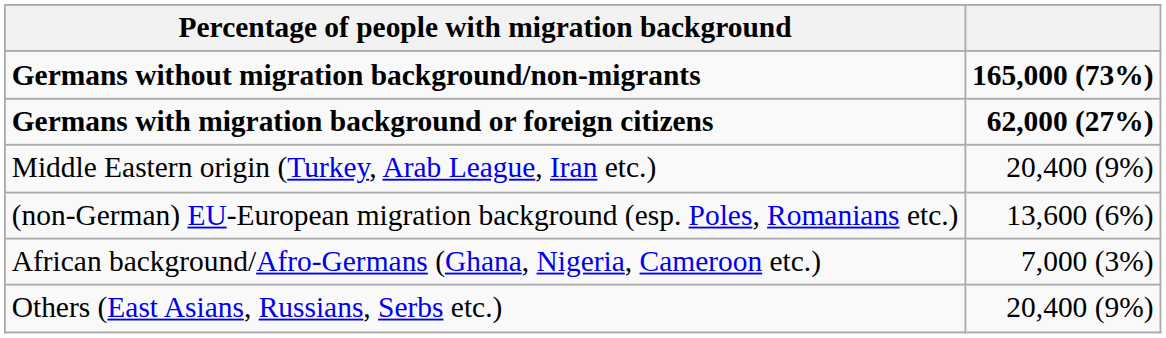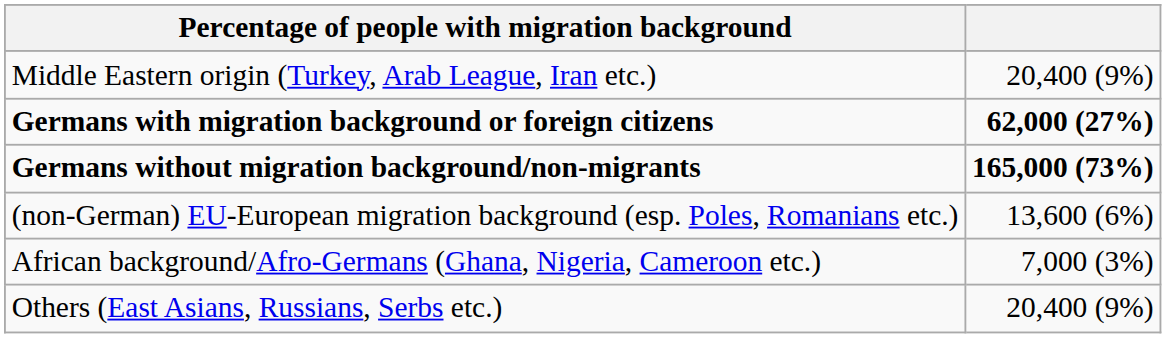 <table class="wikitable">
 <tr class="hintergrundfarbe6">
 <th>Percentage of people with migration background</th>
 <th></th>
 </tr>
 <tr>
-<td class="hintergrundfarbe5"><strong>Germans without migration background/non-migrants</strong></td>
-<td class="hintergrundfarbe5" style="text-align:right;"><strong>165,000 (73%)</strong></td>
+<td>Middle Eastern origin (<a href='#'>Turkey</a>, <a href='#'>Arab League</a>, <a href='#'>Iran</a> etc.)</td>
+<td style="text-align:right;">20,400 (9%)</td>
 </tr>
 <tr>
 <td class="hintergrundfarbe5"><strong>Germans with migration background or foreign citizens</strong></td>
 <td class="hintergrundfarbe5" style="text-align:right;"><strong>62,000 (27%)</strong></td>
 </tr>
 <tr>
-<td>Middle Eastern origin (<a href='#'>Turkey</a>, <a href='#'>Arab League</a>, <a href='#'>Iran</a> etc.)</td>
-<td style="text-align:right;">20,400 (9%)</td>
+<td class="hintergrundfarbe5"><strong>Germans without migration background/non-migrants</strong></td>
+<td class="hintergrundfarbe5" style="text-align:right;"><strong>165,000 (73%)</strong></td>
 </tr>
 <tr>
 <td>(non-German) <a href='#'>EU</a>-European migration background (esp. <a href='#'>Poles</a>, <a href='#'>Romanians</a> etc.)</td>
 <td style="text-align:right;">13,600 (6%)</td>
 </tr>
 <tr>
 <td>African background/<a href='#'>Afro-Germans</a> (<a href='#'>Ghana</a>, <a href='#'>Nigeria</a>, <a href='#'>Cameroon</a> etc.)</td>
 <td style="text-align:right;">7,000 (3%)</td>
 </tr>
 <tr>
 <td>Others (<a href='#'>East Asians</a>, <a href='#'>Russians</a>, <a href='#'>Serbs</a> etc.)</td>
 <td style="text-align:right;">20,400 (9%)</td>
 </tr>
 </table>
